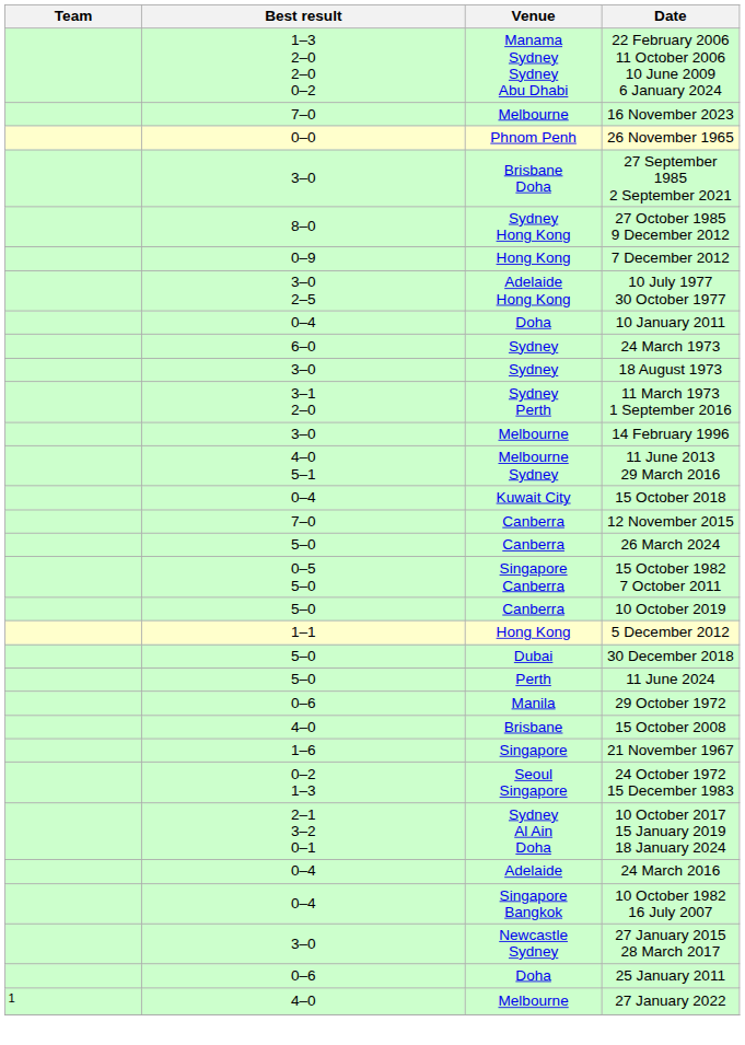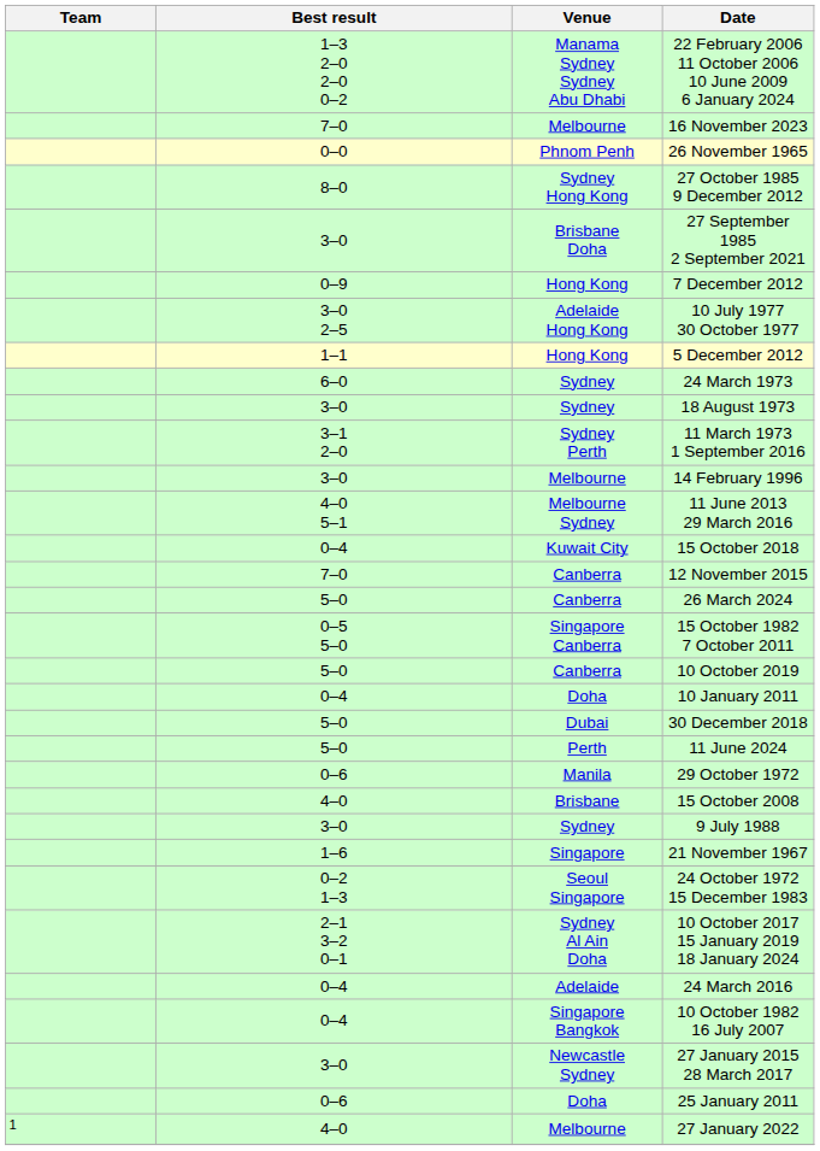 <table class="sortable wikitable" style="text-align:center;">
 <tr>
 <th width=140>Team<br></th>
 <th width=340>Best result<br></th>
 <th width=140>Venue<br></th>
 <th width=140>Date<br></th>
 </tr>
 <tr bgcolor=#CCFFCC>
 <td align="left"></td>
 <td> 1–3  <br>  2–0  <br>  2–0  <br>  0–2 </td>
 <td> <a href='#'>Manama</a> <br>  <a href='#'>Sydney</a> <br>  <a href='#'>Sydney</a> <br>  <a href='#'>Abu Dhabi</a></td>
 <td>22 February 2006 <br> 11 October 2006 <br> 10 June 2009 <br> 6 January 2024</td>
 </tr>
 <tr bgcolor=#CCFFCC>
 <td align="left"></td>
 <td> 7–0 </td>
 <td> <a href='#'>Melbourne</a></td>
 <td>16 November 2023</td>
 </tr>
 <tr bgcolor=#FFFFCC>
 <td align="left"></td>
 <td> 0–0 </td>
 <td> <a href='#'>Phnom Penh</a></td>
 <td>26 November 1965</td>
 </tr>
 <tr bgcolor=#CCFFCC>
 <td align="left"></td>
+<td> 8–0 </td>
+<td> <a href='#'>Sydney</a> <br>  <a href='#'>Hong Kong</a></td>
+<td>27 October 1985 <br> 9 December 2012</td>
+</tr>
+<tr bgcolor=#CCFFCC>
+<td align="left"></td>
 <td> 3–0 </td>
 <td> <a href='#'>Brisbane</a> <br>  <a href='#'>Doha</a></td>
 <td>27 September 1985 <br> 2 September 2021</td>
-</tr>
-<tr bgcolor=#CCFFCC>
-<td align="left"></td>
-<td> 8–0 </td>
-<td> <a href='#'>Sydney</a> <br>  <a href='#'>Hong Kong</a></td>
-<td>27 October 1985 <br> 9 December 2012</td>
 </tr>
 <tr bgcolor=#CCFFCC>
 <td align="left"></td>
 <td> 0–9 </td>
 <td> <a href='#'>Hong Kong</a></td>
 <td>7 December 2012</td>
 </tr>
 <tr bgcolor=#CCFFCC>
 <td align="left"></td>
 <td> 3–0  <br>  2–5 </td>
 <td> <a href='#'>Adelaide</a> <br>  <a href='#'>Hong Kong</a></td>
 <td>10 July 1977 <br> 30 October 1977</td>
 </tr>
-<tr bgcolor=#CCFFCC>
+<tr bgcolor=#FFFFCC>
 <td align="left"></td>
-<td> 0–4 </td>
-<td> <a href='#'>Doha</a></td>
-<td>10 January 2011</td>
+<td> 1–1 </td>
+<td> <a href='#'>Hong Kong</a></td>
+<td>5 December 2012</td>
 </tr>
 <tr bgcolor=#CCFFCC>
 <td align="left"></td>
 <td> 6–0 </td>
 <td> <a href='#'>Sydney</a></td>
 <td>24 March 1973</td>
 </tr>
 <tr bgcolor=#CCFFCC>
 <td align="left"></td>
 <td> 3–0 </td>
 <td> <a href='#'>Sydney</a></td>
 <td>18 August 1973</td>
 </tr>
 <tr bgcolor=#CCFFCC>
 <td align="left"></td>
 <td> 3–1  <br>  2–0 </td>
 <td> <a href='#'>Sydney</a> <br>  <a href='#'>Perth</a></td>
 <td>11 March 1973 <br> 1 September 2016</td>
 </tr>
 <tr bgcolor=#CCFFCC>
 <td align="left"></td>
 <td> 3–0 </td>
 <td> <a href='#'>Melbourne</a></td>
 <td>14 February 1996</td>
 </tr>
 <tr bgcolor=#CCFFCC>
 <td align="left"></td>
 <td> 4–0  <br>  5–1 </td>
 <td> <a href='#'>Melbourne</a> <br>  <a href='#'>Sydney</a></td>
 <td>11 June 2013 <br> 29 March 2016</td>
 </tr>
 <tr bgcolor=#CCFFCC>
 <td align="left"></td>
 <td> 0–4 </td>
 <td> <a href='#'>Kuwait City</a></td>
 <td>15 October 2018</td>
 </tr>
 <tr bgcolor=#CCFFCC>
 <td align="left"></td>
 <td> 7–0 </td>
 <td> <a href='#'>Canberra</a></td>
 <td>12 November 2015</td>
 </tr>
 <tr bgcolor=#CCFFCC>
 <td align="left"></td>
 <td> 5–0 </td>
 <td> <a href='#'>Canberra</a></td>
 <td>26 March 2024</td>
 </tr>
 <tr bgcolor=#CCFFCC>
 <td align="left"></td>
 <td> 0–5 <br>  5–0 </td>
 <td> <a href='#'>Singapore</a> <br>  <a href='#'>Canberra</a></td>
 <td>15 October 1982 <br> 7 October 2011</td>
 </tr>
 <tr bgcolor=#CCFFCC>
 <td align="left"></td>
 <td> 5–0 </td>
 <td> <a href='#'>Canberra</a></td>
 <td>10 October 2019</td>
 </tr>
-<tr bgcolor=#FFFFCC>
+<tr bgcolor=#CCFFCC>
 <td align="left"></td>
-<td> 1–1 </td>
-<td> <a href='#'>Hong Kong</a></td>
-<td>5 December 2012</td>
+<td> 0–4 </td>
+<td> <a href='#'>Doha</a></td>
+<td>10 January 2011</td>
 </tr>
 <tr bgcolor=#CCFFCC>
 <td align="left"></td>
 <td> 5–0 </td>
 <td> <a href='#'>Dubai</a></td>
 <td>30 December 2018</td>
 </tr>
 <tr bgcolor=#CCFFCC>
 <td align="left"></td>
 <td> 5–0 </td>
 <td> <a href='#'>Perth</a></td>
 <td>11 June 2024</td>
 </tr>
 <tr bgcolor=#CCFFCC>
 <td align="left"></td>
 <td> 0–6 </td>
 <td> <a href='#'>Manila</a></td>
 <td>29 October 1972</td>
 </tr>
 <tr bgcolor=#CCFFCC>
 <td align="left"></td>
 <td> 4–0 </td>
 <td> <a href='#'>Brisbane</a></td>
 <td>15 October 2008</td>
+</tr>
+<tr bgcolor=#CCFFCC>
+<td align="left"></td>
+<td> 3–0 </td>
+<td> <a href='#'>Sydney</a></td>
+<td>9 July 1988</td>
 </tr>
 <tr bgcolor=#CCFFCC>
 <td align="left"></td>
 <td> 1–6 </td>
 <td> <a href='#'>Singapore</a></td>
 <td>21 November 1967</td>
 </tr>
 <tr bgcolor=#CCFFCC>
 <td align="left"></td>
 <td> 0–2  <br>  1–3 </td>
 <td> <a href='#'>Seoul</a> <br>  <a href='#'>Singapore</a></td>
 <td>24 October 1972 <br> 15 December 1983</td>
 </tr>
 <tr bgcolor=#CCFFCC>
 <td align="left"></td>
 <td> 2–1  <br>  3–2  <br>  0–1 </td>
 <td> <a href='#'>Sydney</a> <br>  <a href='#'>Al Ain</a> <br>  <a href='#'>Doha</a></td>
 <td>10 October 2017 <br> 15 January 2019 <br> 18 January 2024</td>
 </tr>
 <tr bgcolor=#CCFFCC>
 <td align="left"></td>
 <td> 0–4 </td>
 <td> <a href='#'>Adelaide</a></td>
 <td>24 March 2016</td>
 </tr>
 <tr bgcolor=#CCFFCC>
 <td align="left"></td>
 <td> 0–4 </td>
 <td> <a href='#'>Singapore</a> <br>  <a href='#'>Bangkok</a></td>
 <td>10 October 1982 <br> 16 July 2007</td>
 </tr>
 <tr bgcolor=#CCFFCC>
 <td align="left"></td>
 <td> 3–0 </td>
 <td> <a href='#'>Newcastle</a> <br> <a href='#'>Sydney</a></td>
 <td>27 January 2015 <br> 28 March 2017</td>
 </tr>
 <tr bgcolor=#CCFFCC>
 <td align="left"></td>
 <td> 0–6 </td>
 <td> <a href='#'>Doha</a></td>
 <td>25 January 2011</td>
 </tr>
 <tr bgcolor=#CCFFCC>
 <td align="left"><sup>1</sup></td>
 <td> 4–0 </td>
 <td> <a href='#'>Melbourne</a></td>
 <td>27 January 2022</td>
 </tr>
 <tr class="sortbottom">
 </tr>
 </table>
